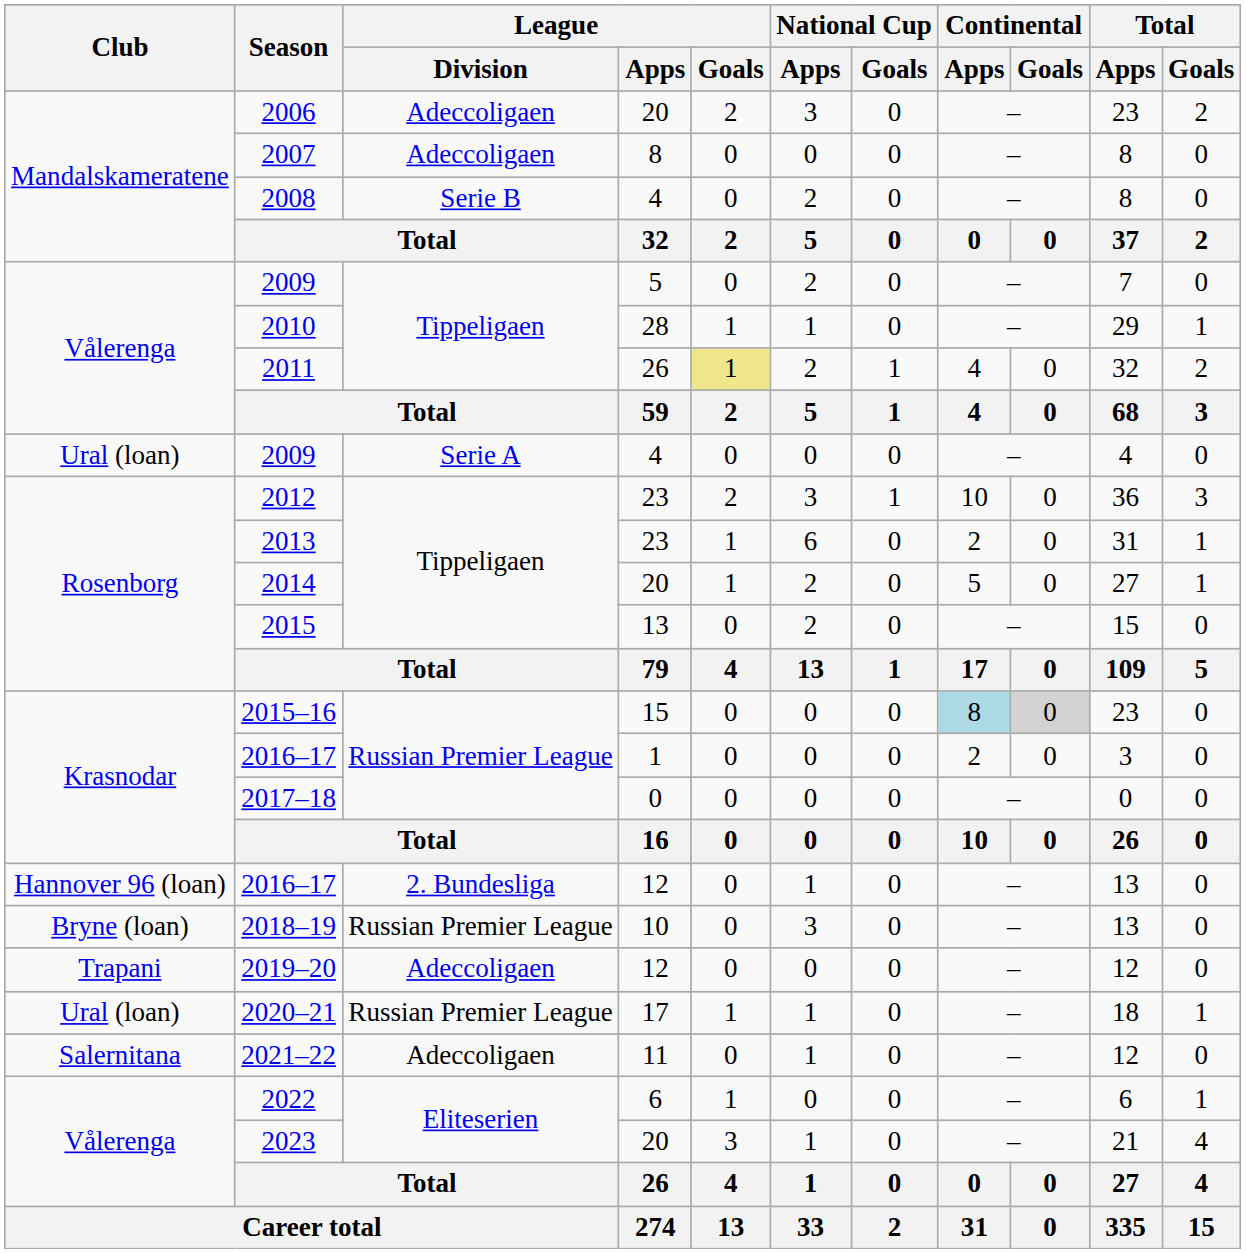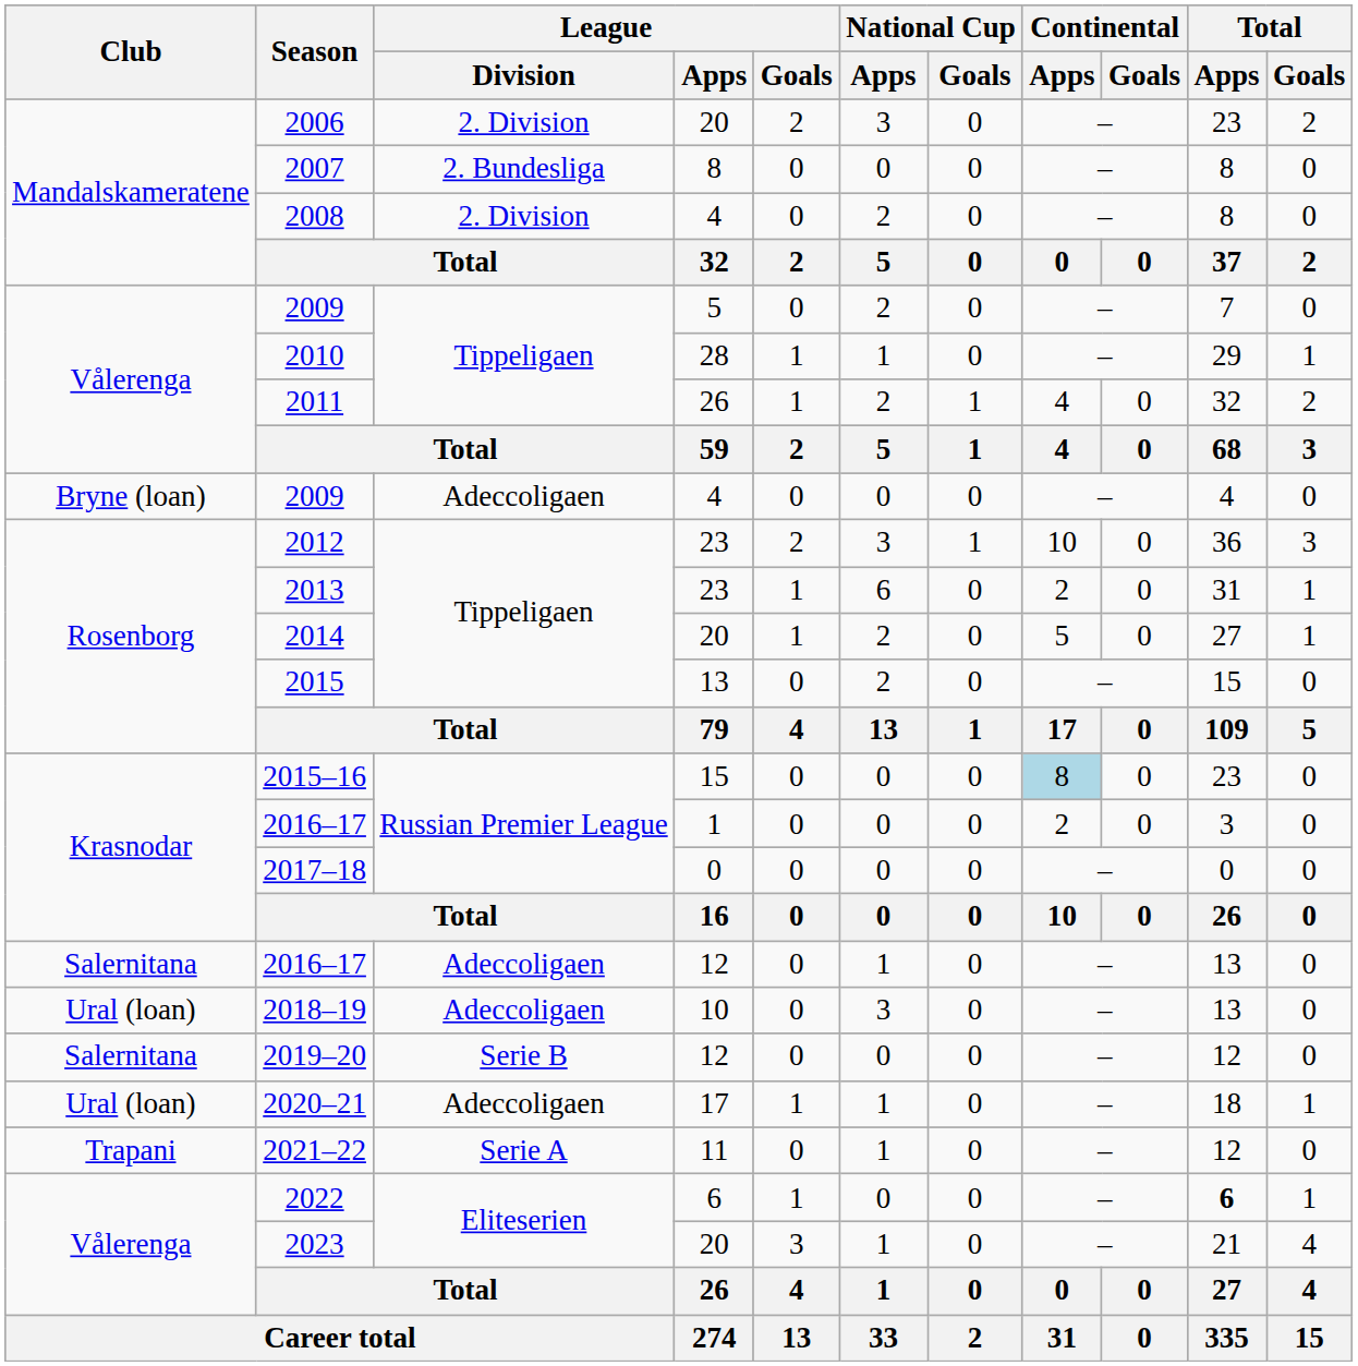 <table class="wikitable" style="text-align:center">
 <tr>
 <th rowspan="2">Club</th>
 <th rowspan="2">Season</th>
 <th colspan="3">League</th>
 <th colspan="2">National Cup</th>
 <th colspan="2">Continental</th>
 <th colspan="2">Total</th>
 </tr>
 <tr>
 <th>Division</th>
 <th>Apps</th>
 <th>Goals</th>
 <th>Apps</th>
 <th>Goals</th>
 <th>Apps</th>
 <th>Goals</th>
 <th>Apps</th>
 <th>Goals</th>
 </tr>
 <tr>
 <td rowspan="4"><a href='#'>Mandalskameratene</a></td>
 <td><a href='#'>2006</a></td>
-<td><a href='#'>Adeccoligaen</a></td>
+<td><a href='#'>2. Division</a></td>
 <td>20</td>
 <td>2</td>
 <td>3</td>
 <td>0</td>
 <td colspan="2">–</td>
 <td>23</td>
 <td>2</td>
 </tr>
 <tr>
 <td><a href='#'>2007</a></td>
-<td><a href='#'>Adeccoligaen</a></td>
+<td><a href='#'>2. Bundesliga</a></td>
 <td>8</td>
 <td>0</td>
 <td>0</td>
 <td>0</td>
 <td colspan="2">–</td>
 <td>8</td>
 <td>0</td>
 </tr>
 <tr>
 <td><a href='#'>2008</a></td>
-<td><a href='#'>Serie B</a></td>
+<td><a href='#'>2. Division</a></td>
 <td>4</td>
 <td>0</td>
 <td>2</td>
 <td>0</td>
 <td colspan="2">–</td>
 <td>8</td>
 <td>0</td>
 </tr>
 <tr>
 <th colspan="2">Total</th>
 <th>32</th>
 <th>2</th>
 <th>5</th>
 <th>0</th>
 <th>0</th>
 <th>0</th>
 <th>37</th>
 <th>2</th>
 </tr>
 <tr>
 <td rowspan="4"><a href='#'>Vålerenga</a></td>
 <td><a href='#'>2009</a></td>
 <td rowspan="3"><a href='#'>Tippeligaen</a></td>
 <td>5</td>
 <td>0</td>
 <td>2</td>
 <td>0</td>
 <td colspan="2">–</td>
 <td>7</td>
 <td>0</td>
 </tr>
 <tr>
 <td><a href='#'>2010</a></td>
 <td>28</td>
 <td>1</td>
 <td>1</td>
 <td>0</td>
 <td colspan="2">–</td>
 <td>29</td>
 <td>1</td>
 </tr>
 <tr>
 <td><a href='#'>2011</a></td>
 <td>26</td>
-<td style="background: khaki;">1</td>
+<td>1</td>
 <td>2</td>
 <td>1</td>
 <td>4</td>
 <td>0</td>
 <td>32</td>
 <td>2</td>
 </tr>
 <tr>
 <th colspan="2">Total</th>
 <th>59</th>
 <th>2</th>
 <th>5</th>
 <th>1</th>
 <th>4</th>
 <th>0</th>
 <th>68</th>
 <th>3</th>
 </tr>
 <tr>
-<td><a href='#'>Ural</a> (loan)</td>
+<td><a href='#'>Bryne</a> (loan)</td>
 <td><a href='#'>2009</a></td>
-<td><a href='#'>Serie A</a></td>
+<td>Adeccoligaen</td>
 <td>4</td>
 <td>0</td>
 <td>0</td>
 <td>0</td>
 <td colspan="2">–</td>
 <td>4</td>
 <td>0</td>
 </tr>
 <tr>
 <td rowspan="5"><a href='#'>Rosenborg</a></td>
 <td><a href='#'>2012</a></td>
 <td rowspan="4">Tippeligaen</td>
 <td>23</td>
 <td>2</td>
 <td>3</td>
 <td>1</td>
 <td>10</td>
 <td>0</td>
 <td>36</td>
 <td>3</td>
 </tr>
 <tr>
 <td><a href='#'>2013</a></td>
 <td>23</td>
 <td>1</td>
 <td>6</td>
 <td>0</td>
 <td>2</td>
 <td>0</td>
 <td>31</td>
 <td>1</td>
 </tr>
 <tr>
 <td><a href='#'>2014</a></td>
 <td>20</td>
 <td>1</td>
 <td>2</td>
 <td>0</td>
 <td>5</td>
 <td>0</td>
 <td>27</td>
 <td>1</td>
 </tr>
 <tr>
 <td><a href='#'>2015</a></td>
 <td>13</td>
 <td>0</td>
 <td>2</td>
 <td>0</td>
 <td colspan="2">–</td>
 <td>15</td>
 <td>0</td>
 </tr>
 <tr>
 <th colspan="2">Total</th>
 <th>79</th>
 <th>4</th>
 <th>13</th>
 <th>1</th>
 <th>17</th>
 <th>0</th>
 <th>109</th>
 <th>5</th>
 </tr>
 <tr>
 <td rowspan="4"><a href='#'>Krasnodar</a></td>
 <td><a href='#'>2015–16</a></td>
 <td rowspan="3"><a href='#'>Russian Premier League</a></td>
 <td>15</td>
 <td>0</td>
 <td>0</td>
 <td>0</td>
 <td style="background: lightblue;">8</td>
-<td style="background: lightgrey;">0</td>
+<td>0</td>
 <td>23</td>
 <td>0</td>
 </tr>
 <tr>
 <td><a href='#'>2016–17</a></td>
 <td>1</td>
 <td>0</td>
 <td>0</td>
 <td>0</td>
 <td>2</td>
 <td>0</td>
 <td>3</td>
 <td>0</td>
 </tr>
 <tr>
 <td><a href='#'>2017–18</a></td>
 <td>0</td>
 <td>0</td>
 <td>0</td>
 <td>0</td>
 <td colspan="2">–</td>
 <td>0</td>
 <td>0</td>
 </tr>
 <tr>
 <th colspan="2">Total</th>
 <th>16</th>
 <th>0</th>
 <th>0</th>
 <th>0</th>
 <th>10</th>
 <th>0</th>
 <th>26</th>
 <th>0</th>
 </tr>
 <tr>
-<td><a href='#'>Hannover 96</a> (loan)</td>
+<td><a href='#'>Salernitana</a></td>
 <td><a href='#'>2016–17</a></td>
-<td><a href='#'>2. Bundesliga</a></td>
+<td><a href='#'>Adeccoligaen</a></td>
 <td>12</td>
 <td>0</td>
 <td>1</td>
 <td>0</td>
 <td colspan="2">–</td>
 <td>13</td>
 <td>0</td>
 </tr>
 <tr>
-<td><a href='#'>Bryne</a> (loan)</td>
+<td><a href='#'>Ural</a> (loan)</td>
 <td><a href='#'>2018–19</a></td>
-<td>Russian Premier League</td>
+<td><a href='#'>Adeccoligaen</a></td>
 <td>10</td>
 <td>0</td>
 <td>3</td>
 <td>0</td>
 <td colspan="2">–</td>
 <td>13</td>
 <td>0</td>
 </tr>
 <tr>
-<td><a href='#'>Trapani</a></td>
+<td><a href='#'>Salernitana</a></td>
 <td><a href='#'>2019–20</a></td>
-<td><a href='#'>Adeccoligaen</a></td>
+<td><a href='#'>Serie B</a></td>
 <td>12</td>
 <td>0</td>
 <td>0</td>
 <td>0</td>
 <td colspan="2">–</td>
 <td>12</td>
 <td>0</td>
 </tr>
 <tr>
 <td><a href='#'>Ural</a> (loan)</td>
 <td><a href='#'>2020–21</a></td>
-<td>Russian Premier League</td>
+<td>Adeccoligaen</td>
 <td>17</td>
 <td>1</td>
 <td>1</td>
 <td>0</td>
 <td colspan="2">–</td>
 <td>18</td>
 <td>1</td>
 </tr>
 <tr>
-<td><a href='#'>Salernitana</a></td>
+<td><a href='#'>Trapani</a></td>
 <td><a href='#'>2021–22</a></td>
-<td>Adeccoligaen</td>
+<td><a href='#'>Serie A</a></td>
 <td>11</td>
 <td>0</td>
 <td>1</td>
 <td>0</td>
 <td colspan="2">–</td>
 <td>12</td>
 <td>0</td>
 </tr>
 <tr>
 <td rowspan="3"><a href='#'>Vålerenga</a></td>
 <td><a href='#'>2022</a></td>
 <td rowspan="2"><a href='#'>Eliteserien</a></td>
 <td>6</td>
 <td>1</td>
 <td>0</td>
 <td>0</td>
 <td colspan="2">–</td>
-<td>6</td>
+<td><strong>6</strong></td>
 <td>1</td>
 </tr>
 <tr>
 <td><a href='#'>2023</a></td>
 <td>20</td>
 <td>3</td>
 <td>1</td>
 <td>0</td>
 <td colspan="2">–</td>
 <td>21</td>
 <td>4</td>
 </tr>
 <tr>
 <th colspan="2">Total</th>
 <th>26</th>
 <th>4</th>
 <th>1</th>
 <th>0</th>
 <th>0</th>
 <th>0</th>
 <th>27</th>
 <th>4</th>
 </tr>
 <tr>
 <th colspan="3">Career total</th>
 <th>274</th>
 <th>13</th>
 <th>33</th>
 <th>2</th>
 <th>31</th>
 <th>0</th>
 <th>335</th>
 <th>15</th>
 </tr>
 </table>
